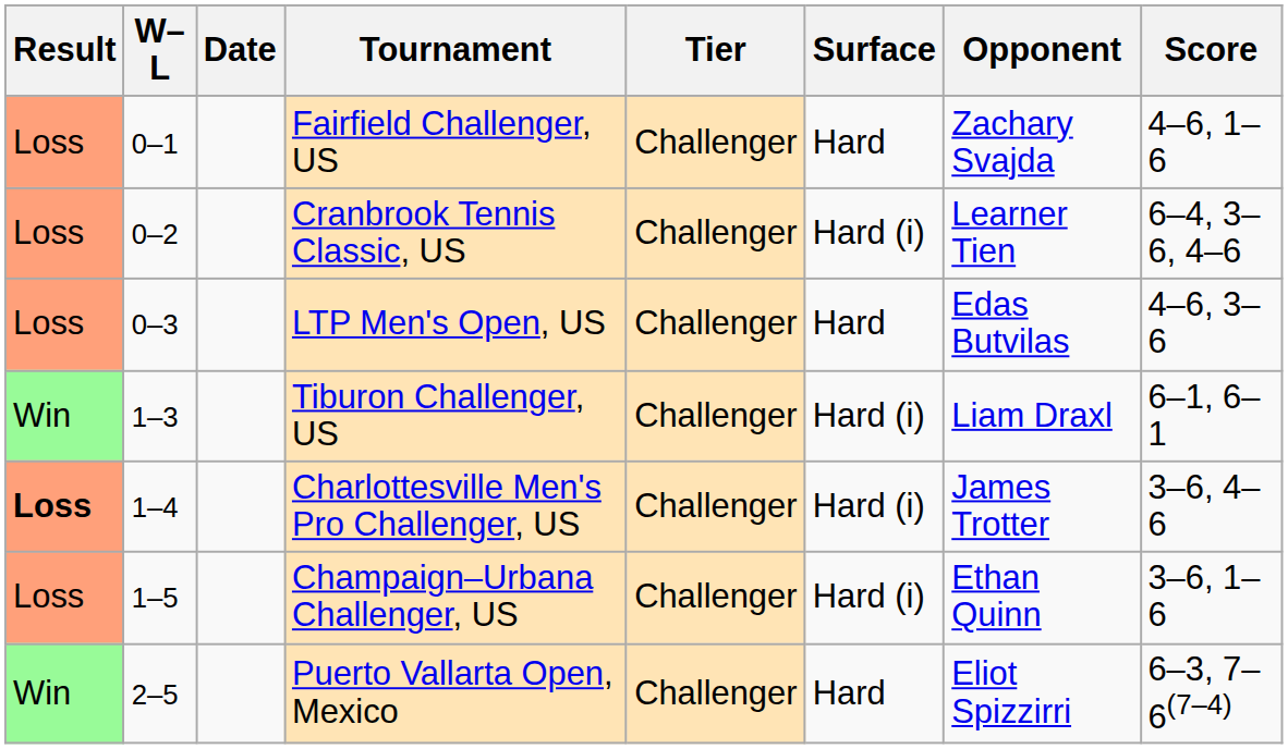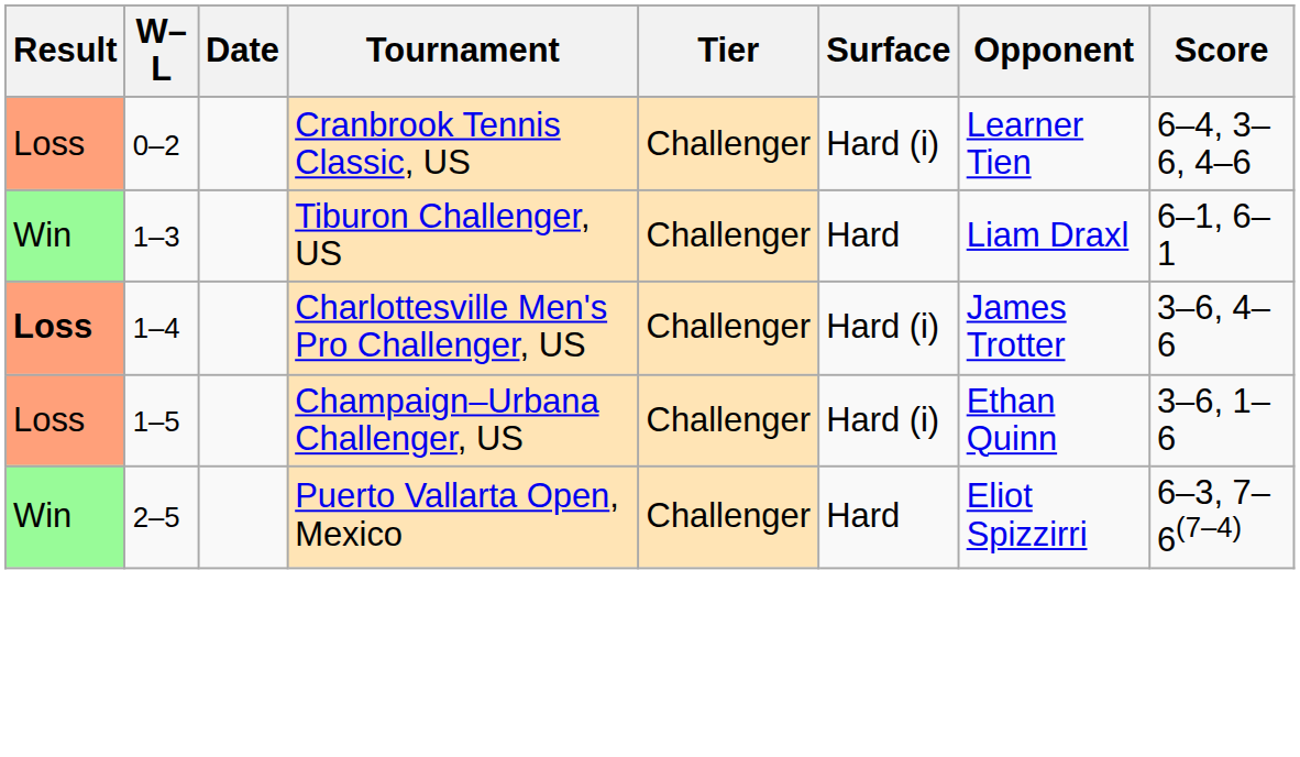 <table class="sortable wikitable">
 <tr>
 <th>Result</th>
 <th class="unsortable">W–L</th>
 <th>Date</th>
 <th>Tournament</th>
 <th>Tier</th>
 <th>Surface</th>
 <th>Opponent</th>
 <th class="unsortable">Score</th>
 </tr>
 <tr>
 <td bgcolor=ffa07a>Loss</td>
-<td><small>0–1</small></td>
-<td><a href='#'></a></td>
-<td style="background:moccasin;"><a href='#'>Fairfield Challenger</a>, US</td>
-<td style="background:moccasin;">Challenger</td>
-<td>Hard</td>
-<td> <a href='#'>Zachary Svajda</a></td>
-<td>4–6, 1–6</td>
-</tr>
-<tr>
-<td bgcolor=ffa07a>Loss</td>
 <td><small>0–2</small></td>
 <td><a href='#'></a></td>
 <td style="background:moccasin;"><a href='#'>Cranbrook Tennis Classic</a>, US</td>
 <td style="background:moccasin;">Challenger</td>
 <td>Hard (i)</td>
 <td> <a href='#'>Learner Tien</a></td>
 <td>6–4, 3–6, 4–6</td>
 </tr>
 <tr>
-<td bgcolor=ffa07a>Loss</td>
-<td><small>0–3</small></td>
-<td><a href='#'></a></td>
-<td style="background:moccasin;"><a href='#'>LTP Men's Open</a>, US</td>
-<td style="background:moccasin;">Challenger</td>
-<td>Hard</td>
-<td> <a href='#'>Edas Butvilas</a></td>
-<td>4–6, 3–6</td>
-</tr>
-<tr>
 <td bgcolor=98fb98>Win</td>
 <td><small>1–3</small></td>
 <td><a href='#'></a></td>
 <td style="background:moccasin;"><a href='#'>Tiburon Challenger</a>, US</td>
 <td style="background:moccasin;">Challenger</td>
-<td>Hard (i)</td>
+<td>Hard</td>
 <td> <a href='#'>Liam Draxl</a></td>
 <td>6–1, 6–1</td>
 </tr>
 <tr>
 <td bgcolor=ffa07a><strong>Loss</strong></td>
 <td><small>1–4</small></td>
 <td><a href='#'></a></td>
 <td style="background:moccasin;"><a href='#'>Charlottesville Men's Pro Challenger</a>, US</td>
 <td style="background:moccasin;">Challenger</td>
 <td>Hard (i)</td>
 <td> <a href='#'>James Trotter</a></td>
 <td>3–6, 4–6</td>
 </tr>
 <tr>
 <td bgcolor=ffa07a>Loss</td>
 <td><small>1–5</small></td>
 <td><a href='#'></a></td>
 <td style="background:moccasin;"><a href='#'>Champaign–Urbana Challenger</a>, US</td>
 <td style="background:moccasin;">Challenger</td>
 <td>Hard (i)</td>
 <td> <a href='#'>Ethan Quinn</a></td>
 <td>3–6, 1–6</td>
 </tr>
 <tr>
 <td bgcolor=98fb98>Win</td>
 <td><small>2–5</small></td>
 <td><a href='#'></a></td>
 <td style="background:moccasin;"><a href='#'>Puerto Vallarta Open</a>, Mexico</td>
 <td style="background:moccasin;">Challenger</td>
 <td>Hard</td>
 <td> <a href='#'>Eliot Spizzirri</a></td>
 <td>6–3, 7–6<sup>(7–4)</sup></td>
 </tr>
 </table>
